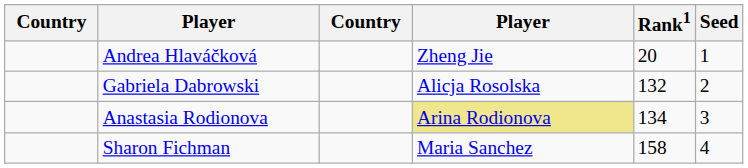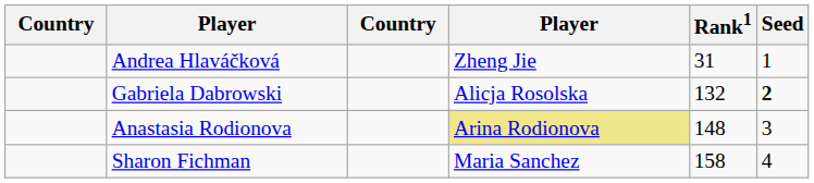 <table class="sortable wikitable">
 <tr>
 <th width="70">Country</th>
 <th width="175">Player</th>
 <th width="70">Country</th>
 <th width="175">Player</th>
 <th>Rank<sup>1</sup></th>
 <th>Seed</th>
 </tr>
 <tr>
 <td></td>
 <td><a href='#'>Andrea Hlaváčková</a></td>
 <td></td>
 <td><a href='#'>Zheng Jie</a></td>
-<td>20</td>
+<td>31</td>
 <td>1</td>
 </tr>
 <tr>
 <td></td>
 <td><a href='#'>Gabriela Dabrowski</a></td>
 <td></td>
 <td><a href='#'>Alicja Rosolska</a></td>
 <td>132</td>
-<td>2</td>
+<td><strong>2</strong></td>
 </tr>
 <tr>
 <td></td>
 <td><a href='#'>Anastasia Rodionova</a></td>
 <td></td>
 <td style="background: khaki;"><a href='#'>Arina Rodionova</a></td>
-<td>134</td>
+<td>148</td>
 <td>3</td>
 </tr>
 <tr>
 <td></td>
 <td><a href='#'>Sharon Fichman</a></td>
 <td></td>
 <td><a href='#'>Maria Sanchez</a></td>
 <td>158</td>
 <td>4</td>
 </tr>
 </table>
